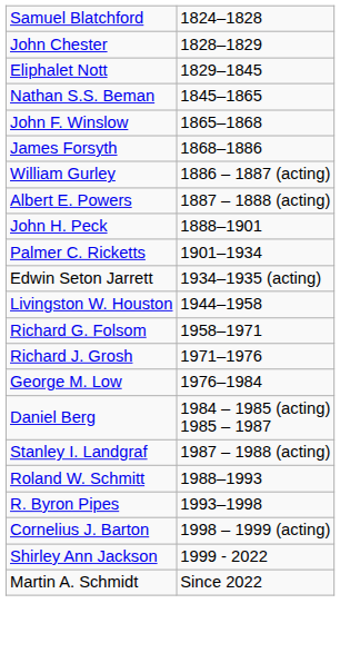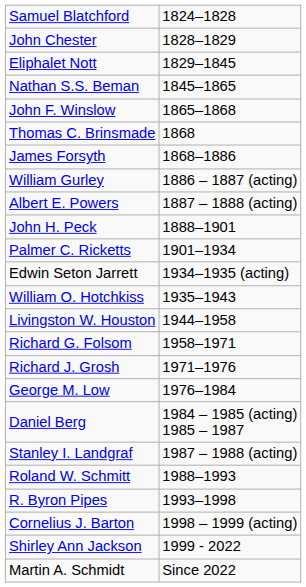 <table class="wikitable" align="right">
 <tr>
 <td><a href='#'>Samuel Blatchford</a></td>
 <td>1824–1828</td>
 </tr>
 <tr>
 <td><a href='#'>John Chester</a></td>
 <td>1828–1829</td>
 </tr>
 <tr>
 <td><a href='#'>Eliphalet Nott</a></td>
 <td>1829–1845</td>
 </tr>
 <tr>
 <td><a href='#'>Nathan S.S. Beman</a></td>
 <td>1845–1865</td>
 </tr>
 <tr>
 <td><a href='#'>John F. Winslow</a></td>
 <td>1865–1868</td>
+</tr>
+<tr>
+<td><a href='#'>Thomas C. Brinsmade</a></td>
+<td>1868</td>
 </tr>
 <tr>
 <td><a href='#'>James Forsyth</a></td>
 <td>1868–1886</td>
 </tr>
 <tr>
 <td><a href='#'>William Gurley</a></td>
 <td>1886 – 1887 (acting)</td>
 </tr>
 <tr>
 <td><a href='#'>Albert E. Powers</a></td>
 <td>1887 – 1888 (acting)</td>
 </tr>
 <tr>
 <td><a href='#'>John H. Peck</a></td>
 <td>1888–1901</td>
 </tr>
 <tr>
 <td><a href='#'>Palmer C. Ricketts</a></td>
 <td>1901–1934</td>
 </tr>
 <tr>
 <td>Edwin Seton Jarrett</td>
 <td>1934–1935 (acting)</td>
+</tr>
+<tr>
+<td><a href='#'>William O. Hotchkiss</a></td>
+<td>1935–1943</td>
 </tr>
 <tr>
 <td><a href='#'>Livingston W. Houston</a></td>
 <td>1944–1958</td>
 </tr>
 <tr>
 <td><a href='#'>Richard G. Folsom</a></td>
 <td>1958–1971</td>
 </tr>
 <tr>
 <td><a href='#'>Richard J. Grosh</a></td>
 <td>1971–1976</td>
 </tr>
 <tr>
 <td><a href='#'>George M. Low</a></td>
 <td>1976–1984</td>
 </tr>
 <tr>
 <td><a href='#'>Daniel Berg</a></td>
 <td>1984 – 1985 (acting)<br> 1985 – 1987</td>
 </tr>
 <tr>
 <td><a href='#'>Stanley I. Landgraf</a></td>
 <td>1987 – 1988 (acting)</td>
 </tr>
 <tr>
 <td><a href='#'>Roland W. Schmitt</a></td>
 <td>1988–1993</td>
 </tr>
 <tr>
 <td><a href='#'>R. Byron Pipes</a></td>
 <td>1993–1998</td>
 </tr>
 <tr>
 <td><a href='#'>Cornelius J. Barton</a></td>
 <td>1998 – 1999 (acting)</td>
 </tr>
 <tr>
 <td><a href='#'>Shirley Ann Jackson</a></td>
 <td>1999 - 2022</td>
 </tr>
 <tr>
 <td>Martin A. Schmidt</td>
 <td>Since 2022</td>
 </tr>
 </table>
